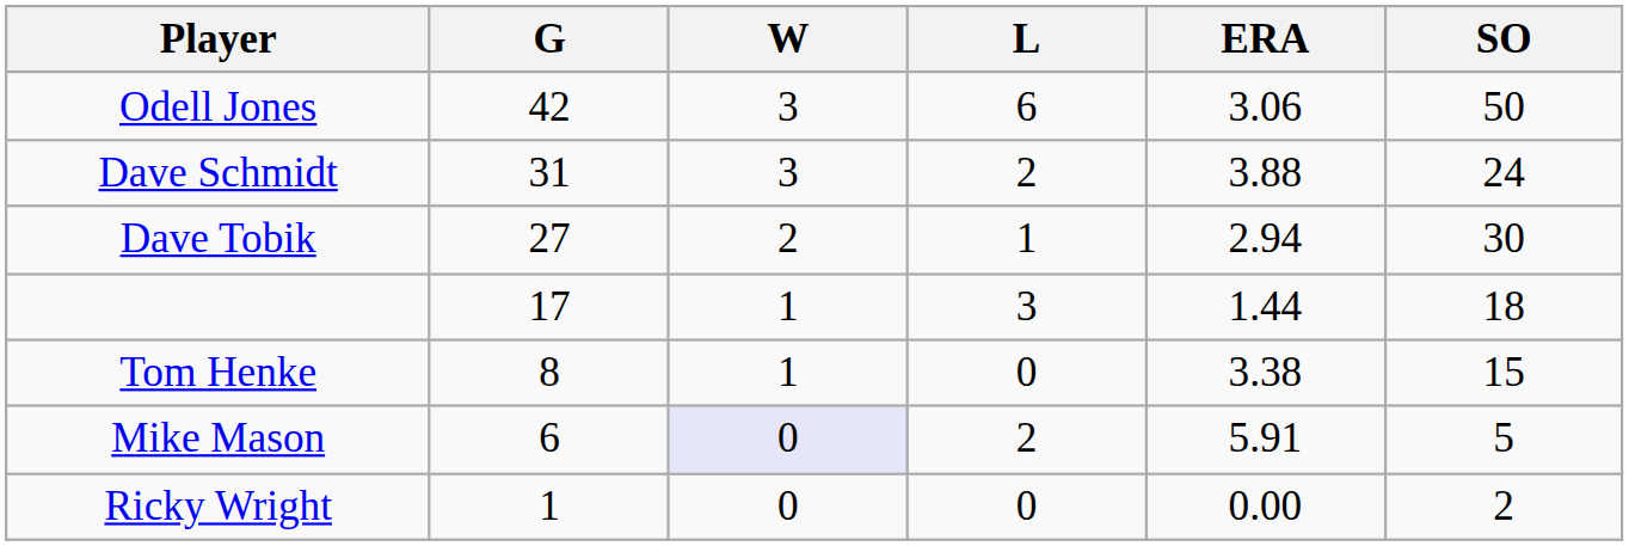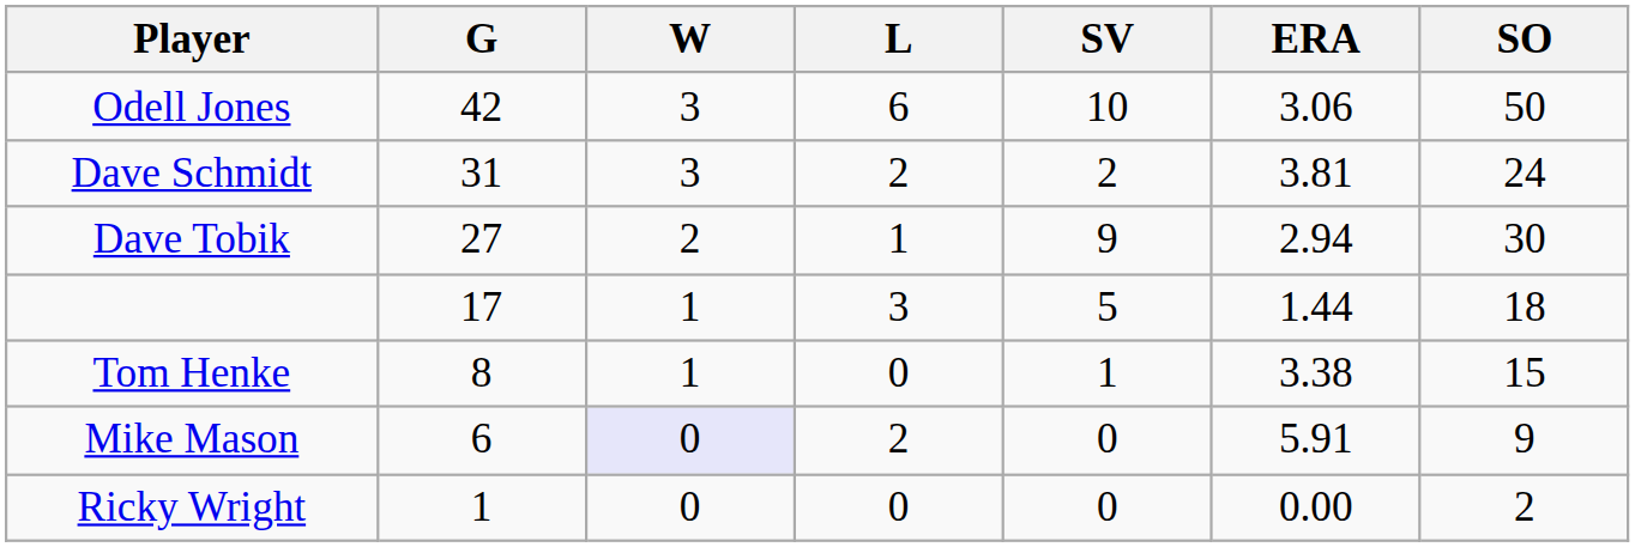 <table class="wikitable sortable">
 <tr>
 <th bgcolor="#DDDDFF" width="16%">Player</th>
 <th bgcolor="#DDDDFF" width="9%">G</th>
 <th bgcolor="#DDDDFF" width="9%">W</th>
 <th bgcolor="#DDDDFF" width="9%">L</th>
+<th bgcolor="#DDDDFF" width="9%">SV</th>
 <th bgcolor="#DDDDFF" width="9%">ERA</th>
 <th bgcolor="#DDDDFF" width="9%">SO</th>
 </tr>
 <tr align="center">
 <td><a href='#'>Odell Jones</a></td>
 <td>42</td>
 <td>3</td>
 <td>6</td>
+<td>10</td>
 <td>3.06</td>
 <td>50</td>
 </tr>
 <tr align=center>
 <td><a href='#'>Dave Schmidt</a></td>
 <td>31</td>
 <td>3</td>
 <td>2</td>
-<td>3.88</td>
+<td>2</td>
+<td>3.81</td>
 <td>24</td>
 </tr>
 <tr align=center>
 <td><a href='#'>Dave Tobik</a></td>
 <td>27</td>
 <td>2</td>
 <td>1</td>
+<td>9</td>
 <td>2.94</td>
 <td>30</td>
 </tr>
 <tr align=center>
 <td></td>
 <td>17</td>
 <td>1</td>
 <td>3</td>
+<td>5</td>
 <td>1.44</td>
 <td>18</td>
 </tr>
 <tr align="center">
 <td><a href='#'>Tom Henke</a></td>
 <td>8</td>
 <td>1</td>
 <td>0</td>
+<td>1</td>
 <td>3.38</td>
 <td>15</td>
 </tr>
 <tr align=center>
 <td><a href='#'>Mike Mason</a></td>
 <td>6</td>
 <td style="background: lavender;">0</td>
 <td>2</td>
+<td>0</td>
 <td>5.91</td>
-<td>5</td>
+<td>9</td>
 </tr>
 <tr align=center>
 <td><a href='#'>Ricky Wright</a></td>
 <td>1</td>
 <td>0</td>
 <td>0</td>
+<td>0</td>
 <td>0.00</td>
 <td>2</td>
 </tr>
 </table>
